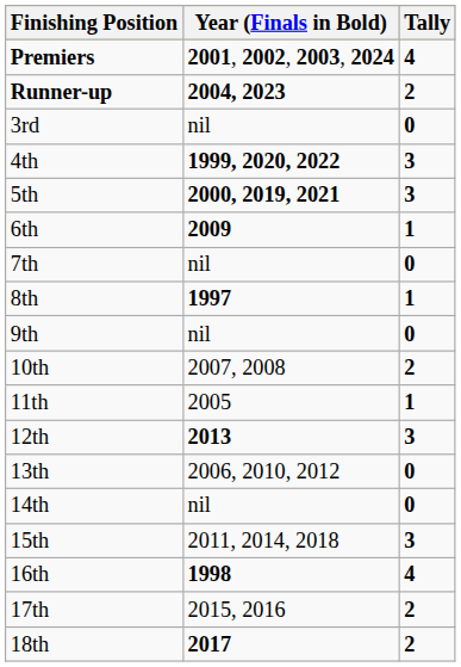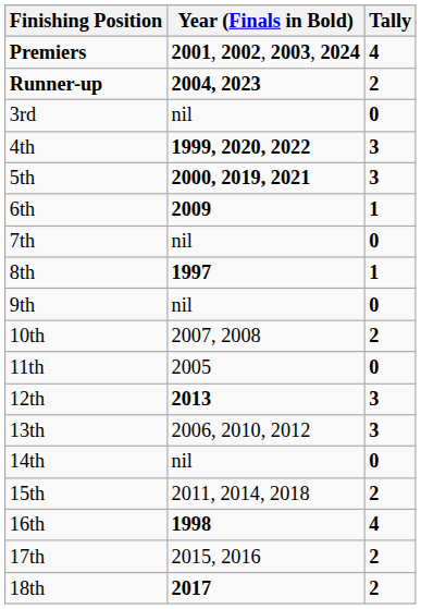 <table class="wikitable">
 <tr style="background:#bdb76b;">
 <th>Finishing Position</th>
 <th>Year (<a href='#'>Finals</a> in Bold)</th>
 <th>Tally</th>
 </tr>
 <tr>
 <td><strong>Premiers</strong></td>
 <td><span><strong>2001</strong></span>, <span><strong>2002</strong></span>, <span><strong>2003</strong></span>, <span><strong>2024</strong></span></td>
 <td><strong>4</strong></td>
 </tr>
 <tr>
 <td><strong>Runner-up</strong></td>
 <td><strong>2004, 2023</strong></td>
 <td><strong>2</strong></td>
 </tr>
 <tr>
 <td>3rd</td>
 <td>nil</td>
 <td><strong>0</strong></td>
 </tr>
 <tr>
 <td>4th</td>
 <td><strong>1999, 2020, 2022</strong></td>
 <td><strong>3</strong></td>
 </tr>
 <tr>
 <td>5th</td>
 <td><strong>2000, 2019, 2021</strong></td>
 <td><strong>3</strong></td>
 </tr>
 <tr>
 <td>6th</td>
 <td><strong>2009</strong></td>
 <td><strong>1</strong></td>
 </tr>
 <tr>
 <td>7th</td>
 <td>nil</td>
 <td><strong>0</strong></td>
 </tr>
 <tr>
 <td>8th</td>
 <td><strong>1997</strong></td>
 <td><strong>1</strong></td>
 </tr>
 <tr>
 <td>9th</td>
 <td>nil</td>
 <td><strong>0</strong></td>
 </tr>
 <tr>
 <td>10th</td>
 <td>2007, 2008</td>
 <td><strong>2</strong></td>
 </tr>
 <tr>
 <td>11th</td>
 <td>2005</td>
-<td><strong>1</strong></td>
+<td><strong>0</strong></td>
 </tr>
 <tr>
 <td>12th</td>
 <td><strong>2013</strong></td>
 <td><strong>3</strong></td>
 </tr>
 <tr>
 <td>13th</td>
 <td>2006, 2010, 2012</td>
-<td><strong>0</strong></td>
+<td><strong>3</strong></td>
 </tr>
 <tr>
 <td>14th</td>
 <td>nil</td>
 <td><strong>0</strong></td>
 </tr>
 <tr>
 <td>15th</td>
 <td>2011, 2014, 2018</td>
-<td><strong>3</strong></td>
+<td><strong>2</strong></td>
 </tr>
 <tr>
 <td>16th</td>
 <td><span><strong>1998</strong></span></td>
 <td><strong>4</strong></td>
 </tr>
 <tr>
 <td>17th</td>
 <td>2015, 2016</td>
 <td><strong>2</strong></td>
 </tr>
 <tr>
 <td>18th</td>
 <td><span><strong>2017</strong></span></td>
 <td><strong>2</strong></td>
 </tr>
 </table>
